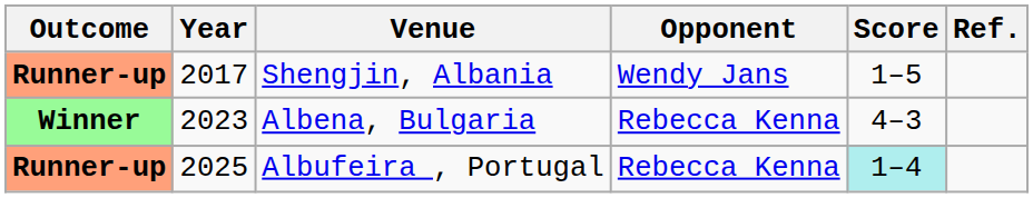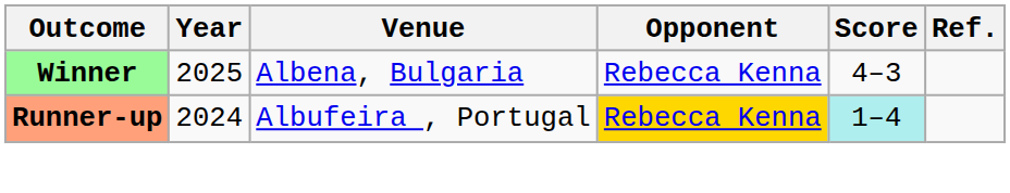 <table class="wikitable">
 <tr>
 <th>Outcome</th>
 <th>Year</th>
 <th>Venue</th>
 <th>Opponent</th>
 <th>Score</th>
 <th>Ref.</th>
 </tr>
 <tr>
-<th scope="row" style="background:#ffa07a;">Runner-up</th>
-<td align = "center">2017</td>
-<td> <a href='#'>Shengjin</a>, <a href='#'>Albania</a></td>
-<td> <a href='#'>Wendy Jans</a></td>
-<td align="center">1–5</td>
-<td></td>
-</tr>
-<tr>
 <th scope="row" style="background:#98FB98">Winner</th>
-<td align = "center">2023</td>
+<td align = "center">2025</td>
 <td> <a href='#'>Albena</a>, <a href='#'>Bulgaria</a></td>
 <td> <a href='#'>Rebecca Kenna</a></td>
 <td align="center">4–3</td>
 <td></td>
 </tr>
 <tr>
 <th scope="row" style="background:#ffa07a;">Runner-up</th>
-<td>2025</td>
+<td>2024</td>
 <td> <a href='#'>Albufeira </a>, Portugal</td>
-<td> <a href='#'>Rebecca Kenna</a></td>
+<td style="background: gold;"> <a href='#'>Rebecca Kenna</a></td>
 <td align="center" style="background: paleturquoise;">1–4</td>
 <td></td>
 </tr>
 </table>
